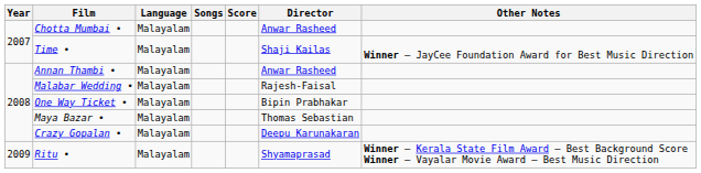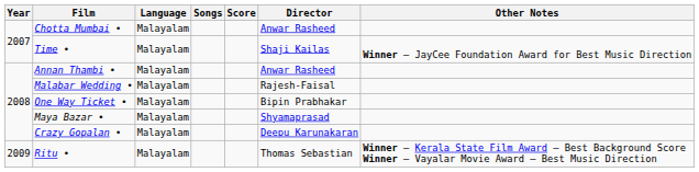 <table class="wikitable sortable">
 <tr bgcolor="beige" align="center">
 <th>Year</th>
 <th>Film</th>
 <th>Language</th>
 <th>Songs</th>
 <th>Score</th>
 <th>Director</th>
 <th>Other Notes</th>
 </tr>
 <tr>
 <td rowspan="2">2007</td>
 <td><em><a href='#'>Chotta Mumbai</a></em> •</td>
 <td>Malayalam</td>
 <td></td>
 <td></td>
 <td><a href='#'>Anwar Rasheed</a></td>
 <td></td>
 </tr>
 <tr>
 <td><em><a href='#'>Time</a></em> •</td>
 <td>Malayalam</td>
 <td></td>
 <td></td>
 <td><a href='#'>Shaji Kailas</a></td>
 <td><br><strong>Winner</strong> – JayCee Foundation Award for Best Music Direction</td>
 </tr>
 <tr>
 <td rowspan="5">2008</td>
 <td><em><a href='#'>Annan Thambi</a></em> •</td>
 <td>Malayalam</td>
 <td></td>
 <td></td>
 <td><a href='#'>Anwar Rasheed</a></td>
 <td></td>
 </tr>
 <tr>
 <td><em><a href='#'>Malabar Wedding</a></em> •</td>
 <td>Malayalam</td>
 <td></td>
 <td></td>
 <td>Rajesh-Faisal</td>
 <td></td>
 </tr>
 <tr>
 <td><em><a href='#'>One Way Ticket</a></em> •</td>
 <td>Malayalam</td>
 <td></td>
 <td></td>
 <td>Bipin Prabhakar</td>
 <td></td>
 </tr>
 <tr>
 <td><em>Maya Bazar</em> •</td>
 <td>Malayalam</td>
 <td></td>
 <td></td>
-<td>Thomas Sebastian</td>
+<td><a href='#'>Shyamaprasad</a></td>
 <td></td>
 </tr>
 <tr>
 <td><em><a href='#'>Crazy Gopalan</a></em> •</td>
 <td>Malayalam</td>
 <td></td>
 <td></td>
 <td><a href='#'>Deepu Karunakaran</a></td>
 <td></td>
 </tr>
 <tr>
 <td rowspan="1">2009</td>
 <td><em><a href='#'>Ritu</a> •</em></td>
 <td>Malayalam</td>
 <td></td>
 <td></td>
-<td><a href='#'>Shyamaprasad</a></td>
+<td>Thomas Sebastian</td>
 <td><strong>Winner</strong> – <a href='#'>Kerala State Film Award</a> – Best Background Score<br><strong>Winner</strong> – Vayalar Movie Award – Best Music Direction</td>
 </tr>
 </table>
